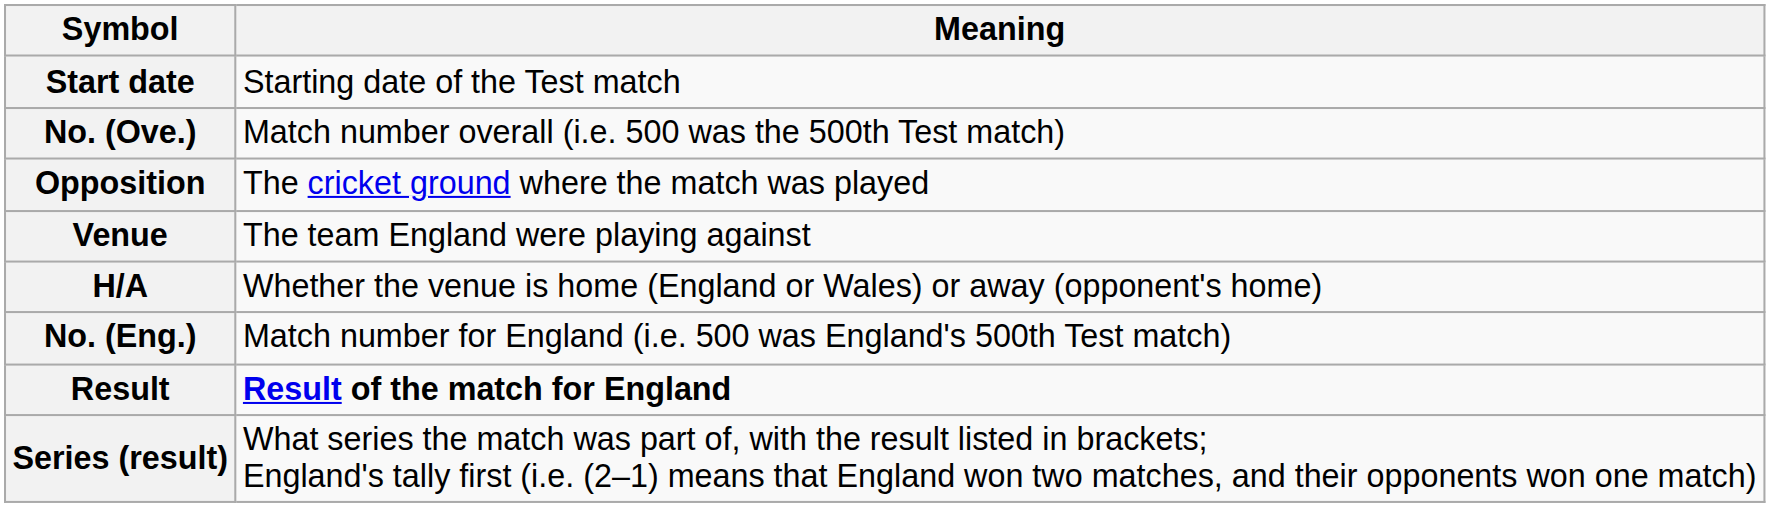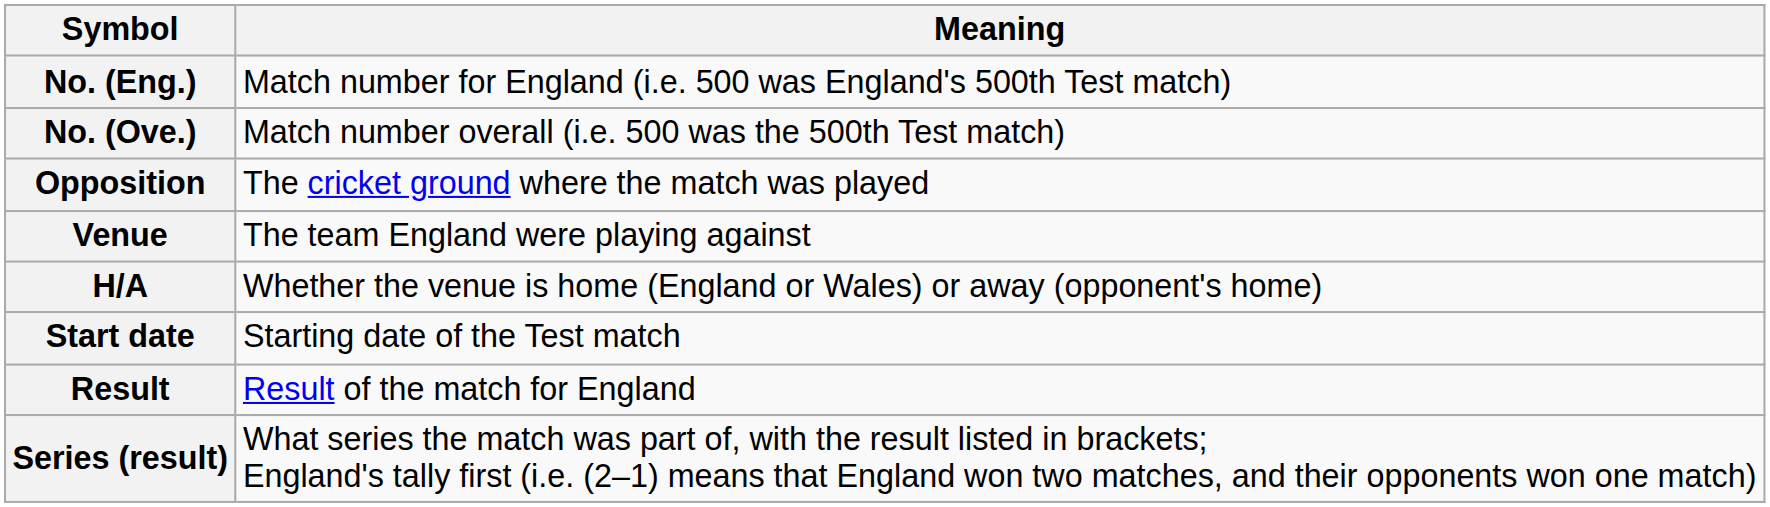 <table class="wikitable plainrowheaders">
 <tr>
 <th scope=col>Symbol</th>
 <th scope=col>Meaning</th>
 </tr>
 <tr>
-<th scope=row>Start date</th>
-<td>Starting date of the Test match</td>
+<th scope=row>No. (Eng.)</th>
+<td>Match number for England (i.e. 500 was England's 500th Test match)</td>
 </tr>
 <tr>
 <th scope=row>No. (Ove.)</th>
 <td>Match number overall (i.e. 500 was the 500th Test match)</td>
 </tr>
 <tr>
 <th scope=row>Opposition</th>
 <td>The <a href='#'>cricket ground</a> where the match was played</td>
 </tr>
 <tr>
 <th scope=row>Venue</th>
 <td>The team England were playing against</td>
 </tr>
 <tr>
 <th scope=row>H/A</th>
 <td>Whether the venue is home (England or Wales) or away (opponent's home)</td>
 </tr>
 <tr>
-<th scope=row>No. (Eng.)</th>
-<td>Match number for England (i.e. 500 was England's 500th Test match)</td>
+<th scope=row>Start date</th>
+<td>Starting date of the Test match</td>
 </tr>
 <tr>
 <th scope=row>Result</th>
-<td><strong><a href='#'>Result</a> of the match for England</strong></td>
+<td><a href='#'>Result</a> of the match for England</td>
 </tr>
 <tr>
 <th scope=row>Series (result)</th>
 <td>What series the match was part of, with the result listed in brackets;<br>England's tally first (i.e. (2–1) means that England won two matches, and their opponents won one match)</td>
 </tr>
 </table>
